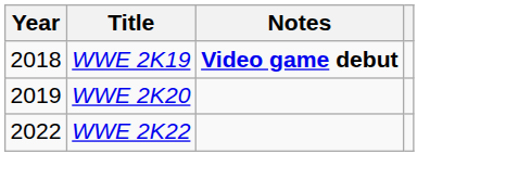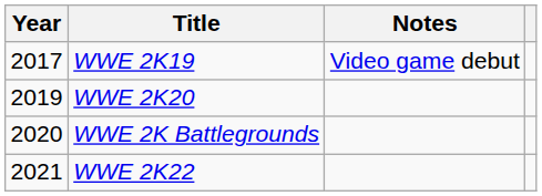 <table class="wikitable">
 <tr>
 <th>Year</th>
 <th>Title</th>
 <th>Notes</th>
 <th></th>
 </tr>
 <tr>
-<td>2018</td>
+<td>2017</td>
 <td><em><a href='#'>WWE 2K19</a></em></td>
-<td><strong><a href='#'>Video game</a> debut</strong></td>
+<td><a href='#'>Video game</a> debut</td>
 <td></td>
 </tr>
 <tr>
 <td>2019</td>
 <td><em><a href='#'>WWE 2K20</a></em></td>
 <td></td>
 <td></td>
 </tr>
 <tr>
-<td>2022</td>
+<td>2020</td>
+<td><em><a href='#'>WWE 2K Battlegrounds</a></em></td>
+<td></td>
+<td></td>
+</tr>
+<tr>
+<td>2021</td>
 <td><em><a href='#'>WWE 2K22</a></em></td>
 <td></td>
 <td></td>
 </tr>
 </table>
